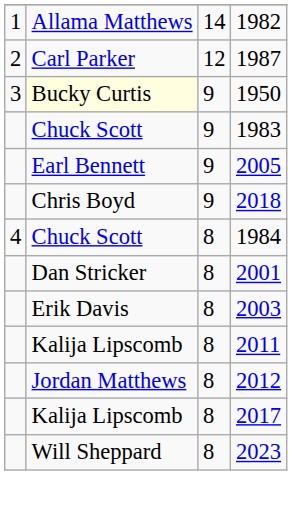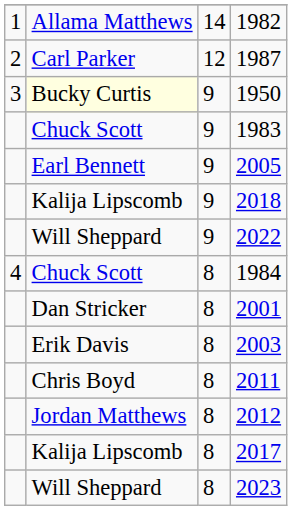 <table class="wikitable">
 <tr>
 </tr>
 <tr>
 <td>1</td>
 <td><a href='#'>Allama Matthews</a></td>
 <td>14</td>
 <td>1982</td>
 </tr>
 <tr>
 <td>2</td>
 <td><a href='#'>Carl Parker</a></td>
 <td>12</td>
 <td>1987</td>
 </tr>
 <tr>
 <td>3</td>
 <td style="background: lightyellow;">Bucky Curtis</td>
 <td>9</td>
 <td>1950</td>
 </tr>
 <tr>
 <td></td>
 <td><a href='#'>Chuck Scott</a></td>
 <td>9</td>
 <td>1983</td>
 </tr>
 <tr>
 <td></td>
 <td><a href='#'>Earl Bennett</a></td>
 <td>9</td>
 <td><a href='#'>2005</a></td>
 </tr>
 <tr>
 <td></td>
-<td>Chris Boyd</td>
+<td>Kalija Lipscomb</td>
 <td>9</td>
 <td><a href='#'>2018</a></td>
+</tr>
+<tr>
+<td></td>
+<td>Will Sheppard</td>
+<td>9</td>
+<td><a href='#'>2022</a></td>
 </tr>
 <tr>
 <td>4</td>
 <td><a href='#'>Chuck Scott</a></td>
 <td>8</td>
 <td>1984</td>
 </tr>
 <tr>
 <td></td>
 <td>Dan Stricker</td>
 <td>8</td>
 <td><a href='#'>2001</a></td>
 </tr>
 <tr>
 <td></td>
 <td>Erik Davis</td>
 <td>8</td>
 <td><a href='#'>2003</a></td>
 </tr>
 <tr>
 <td></td>
-<td>Kalija Lipscomb</td>
+<td>Chris Boyd</td>
 <td>8</td>
 <td><a href='#'>2011</a></td>
 </tr>
 <tr>
 <td></td>
 <td><a href='#'>Jordan Matthews</a></td>
 <td>8</td>
 <td><a href='#'>2012</a></td>
 </tr>
 <tr>
 <td></td>
 <td>Kalija Lipscomb</td>
 <td>8</td>
 <td><a href='#'>2017</a></td>
 </tr>
 <tr>
 <td></td>
 <td>Will Sheppard</td>
 <td>8</td>
 <td><a href='#'>2023</a></td>
 </tr>
 </table>
